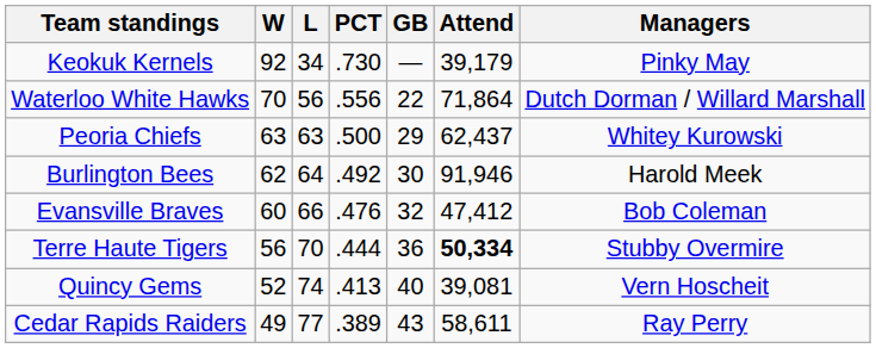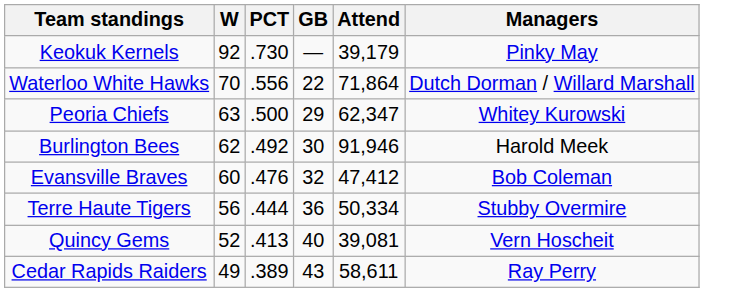 <table class="wikitable" style="text-align:center">
 <tr>
 <th>Team standings</th>
 <th>W</th>
-<th>L</th>
 <th>PCT</th>
 <th>GB</th>
 <th>Attend</th>
 <th>Managers</th>
 </tr>
 <tr align=center>
 <td><a href='#'>Keokuk Kernels</a></td>
 <td>92</td>
-<td>34</td>
 <td>.730</td>
 <td>—</td>
 <td>39,179</td>
 <td><a href='#'>Pinky May</a></td>
 </tr>
 <tr align=center>
 <td><a href='#'>Waterloo White Hawks</a></td>
 <td>70</td>
-<td>56</td>
 <td>.556</td>
 <td>22</td>
 <td>71,864</td>
 <td><a href='#'>Dutch Dorman</a> / <a href='#'>Willard Marshall</a></td>
 </tr>
 <tr align=center>
 <td><a href='#'>Peoria Chiefs</a></td>
 <td>63</td>
-<td>63</td>
 <td>.500</td>
 <td>29</td>
-<td>62,437</td>
+<td>62,347</td>
 <td><a href='#'>Whitey Kurowski</a></td>
 </tr>
 <tr align=center>
 <td><a href='#'>Burlington Bees</a></td>
 <td>62</td>
-<td>64</td>
 <td>.492</td>
 <td>30</td>
 <td>91,946</td>
 <td>Harold Meek</td>
 </tr>
 <tr align=center>
 <td><a href='#'>Evansville Braves</a></td>
 <td>60</td>
-<td>66</td>
 <td>.476</td>
 <td>32</td>
 <td>47,412</td>
 <td><a href='#'>Bob Coleman</a></td>
 </tr>
 <tr align=center>
 <td><a href='#'>Terre Haute Tigers</a></td>
 <td>56</td>
-<td>70</td>
 <td>.444</td>
 <td>36</td>
-<td><strong>50,334</strong></td>
+<td>50,334</td>
 <td><a href='#'>Stubby Overmire</a></td>
 </tr>
 <tr align=center>
 <td><a href='#'>Quincy Gems</a></td>
 <td>52</td>
-<td>74</td>
 <td>.413</td>
 <td>40</td>
 <td>39,081</td>
 <td><a href='#'>Vern Hoscheit</a></td>
 </tr>
 <tr align=center>
 <td><a href='#'>Cedar Rapids Raiders</a></td>
 <td>49</td>
-<td>77</td>
 <td>.389</td>
 <td>43</td>
 <td>58,611</td>
 <td><a href='#'>Ray Perry</a></td>
 </tr>
 </table>
